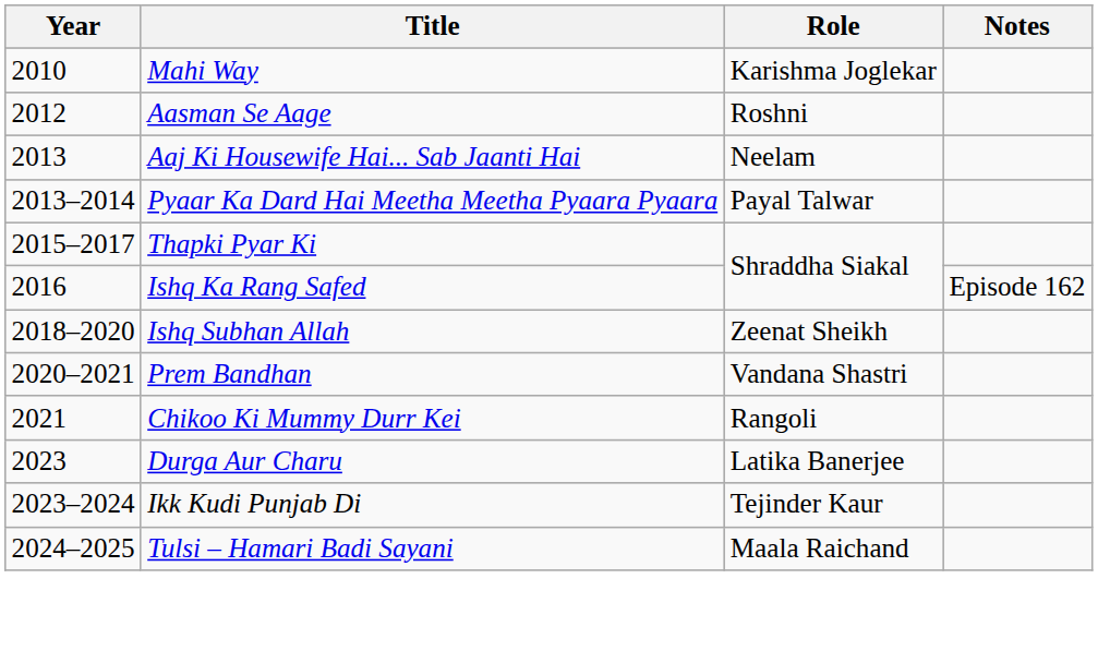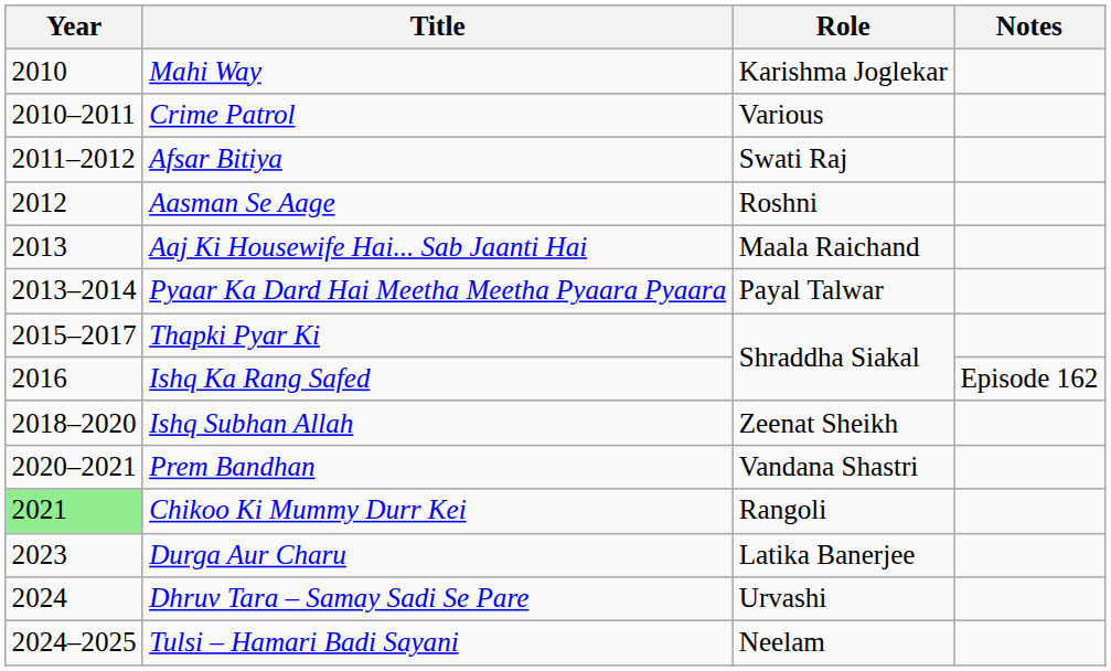 <table class="wikitable">
 <tr>
 <th>Year</th>
 <th>Title</th>
 <th>Role</th>
 <th>Notes</th>
 </tr>
 <tr>
 <td>2010</td>
 <td><em><a href='#'>Mahi Way</a></em></td>
 <td>Karishma Joglekar</td>
 <td></td>
 </tr>
 <tr>
+<td>2010–2011</td>
+<td><em><a href='#'>Crime Patrol</a></em></td>
+<td>Various</td>
+<td></td>
+</tr>
+<tr>
+<td>2011–2012</td>
+<td><em><a href='#'>Afsar Bitiya</a></em></td>
+<td>Swati Raj</td>
+<td></td>
+</tr>
+<tr>
 <td>2012</td>
 <td><em><a href='#'>Aasman Se Aage</a></em></td>
 <td>Roshni</td>
 <td></td>
 </tr>
 <tr>
 <td>2013</td>
 <td><em><a href='#'>Aaj Ki Housewife Hai... Sab Jaanti Hai</a></em></td>
-<td>Neelam</td>
+<td>Maala Raichand</td>
 <td></td>
 </tr>
 <tr>
 <td>2013–2014</td>
 <td><em><a href='#'>Pyaar Ka Dard Hai Meetha Meetha Pyaara Pyaara</a></em></td>
 <td>Payal Talwar</td>
 <td></td>
 </tr>
 <tr>
 <td>2015–2017</td>
 <td><em><a href='#'>Thapki Pyar Ki</a></em></td>
 <td rowspan="2">Shraddha Siakal</td>
 <td></td>
 </tr>
 <tr>
 <td>2016</td>
 <td><em><a href='#'>Ishq Ka Rang Safed</a></em></td>
 <td>Episode 162</td>
 </tr>
 <tr>
 <td>2018–2020</td>
 <td><em><a href='#'>Ishq Subhan Allah</a></em></td>
 <td>Zeenat Sheikh</td>
 <td></td>
 </tr>
 <tr>
 <td>2020–2021</td>
 <td><em><a href='#'>Prem Bandhan</a></em></td>
 <td>Vandana Shastri</td>
 <td></td>
 </tr>
 <tr>
-<td>2021</td>
+<td style="background: lightgreen;">2021</td>
 <td><em><a href='#'>Chikoo Ki Mummy Durr Kei</a></em></td>
 <td>Rangoli</td>
 <td></td>
 </tr>
 <tr>
 <td>2023</td>
 <td><em><a href='#'>Durga Aur Charu</a></em></td>
 <td>Latika Banerjee</td>
 <td></td>
 </tr>
 <tr>
-<td>2023–2024</td>
-<td><em>Ikk Kudi Punjab Di</em></td>
-<td>Tejinder Kaur</td>
+<td>2024</td>
+<td><em><a href='#'>Dhruv Tara – Samay Sadi Se Pare</a></em></td>
+<td>Urvashi</td>
 <td></td>
 </tr>
 <tr>
 <td>2024–2025</td>
 <td><em><a href='#'>Tulsi – Hamari Badi Sayani</a></em></td>
-<td>Maala Raichand</td>
+<td>Neelam</td>
 <td></td>
 </tr>
 </table>
